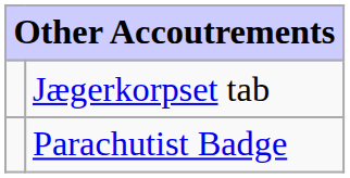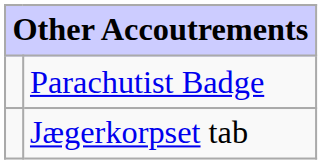 <table class="wikitable">
 <tr style="background:#ccf; text-align:center;">
 <td colspan=2><strong>Other Accoutrements</strong></td>
 </tr>
 <tr>
 <td align=center></td>
-<td><a href='#'>Jægerkorpset</a> tab</td>
+<td><a href='#'>Parachutist Badge</a></td>
 </tr>
 <tr>
 <td align=center></td>
-<td><a href='#'>Parachutist Badge</a></td>
+<td><a href='#'>Jægerkorpset</a> tab</td>
 </tr>
 </table>
